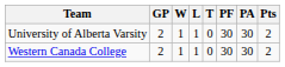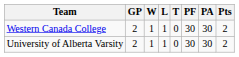 <table class="wikitable" style="text-align:center;">
 <tr>
 <th>Team</th>
 <th>GP</th>
 <th>W</th>
 <th>L</th>
 <th>T</th>
 <th>PF</th>
 <th>PA</th>
 <th>Pts</th>
 </tr>
 <tr>
+<td align="left"><a href='#'>Western Canada College</a></td>
+<td>2</td>
+<td>1</td>
+<td>1</td>
+<td>0</td>
+<td>30</td>
+<td>30</td>
+<td>2</td>
+</tr>
+<tr>
 <td align="left">University of Alberta Varsity</td>
 <td>2</td>
 <td>1</td>
 <td>1</td>
 <td>0</td>
 <td>30</td>
 <td>30</td>
 <td>2</td>
 </tr>
-<tr>
-<td align="left"><a href='#'>Western Canada College</a></td>
-<td>2</td>
-<td>1</td>
-<td>1</td>
-<td>0</td>
-<td>30</td>
-<td>30</td>
-<td>2</td>
-</tr>
 </table>
